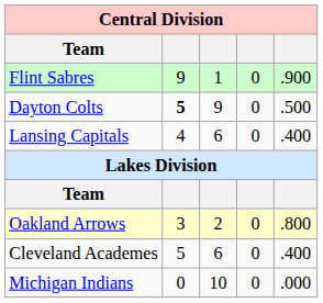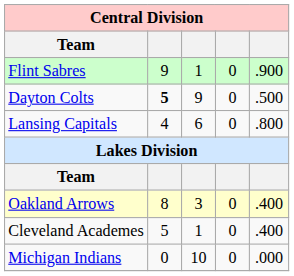 <table class="wikitable" style="font-size:95%; text-align:center">
 <tr>
 <th colspan="10" style="background-color: #FFCBCB;text-align:center;vertical-align:middle;">Central Division</th>
 </tr>
 <tr>
 <th>Team</th>
 <th width="25"></th>
 <th width="25"></th>
 <th width="25"></th>
 <th width="30"></th>
 </tr>
 <tr style="background:#cfc;">
 <td style="text-align:left;"><a href='#'>Flint Sabres</a></td>
 <td>9</td>
 <td>1</td>
 <td>0</td>
 <td>.900</td>
 </tr>
 <tr>
 <td style="text-align:left;"><a href='#'>Dayton Colts</a></td>
 <td><strong>5</strong></td>
 <td>9</td>
 <td>0</td>
 <td>.500</td>
 </tr>
 <tr>
 <td style="text-align:left;"><a href='#'>Lansing Capitals</a></td>
 <td>4</td>
 <td>6</td>
 <td>0</td>
-<td>.400</td>
+<td>.800</td>
 </tr>
 <tr>
 <th colspan="10" style="background-color: #D0E7FF;text-align:center;vertical-align:middle;">Lakes Division</th>
 </tr>
 <tr>
 <th>Team</th>
 <th width="25"></th>
 <th width="25"></th>
 <th width="25"></th>
 <th width="30"></th>
 </tr>
 <tr style="background:#ffc;">
 <td style="text-align:left;"><a href='#'>Oakland Arrows</a></td>
+<td>8</td>
 <td>3</td>
-<td>2</td>
 <td>0</td>
-<td>.800</td>
+<td>.400</td>
 </tr>
 <tr>
 <td style="text-align:left;">Cleveland Academes</td>
 <td>5</td>
-<td>6</td>
+<td>1</td>
 <td>0</td>
 <td>.400</td>
 </tr>
 <tr>
 <td style="text-align:left;"><a href='#'>Michigan Indians</a></td>
 <td>0</td>
 <td>10</td>
 <td>0</td>
 <td>.000</td>
 </tr>
 <tr>
 </tr>
 </table>
